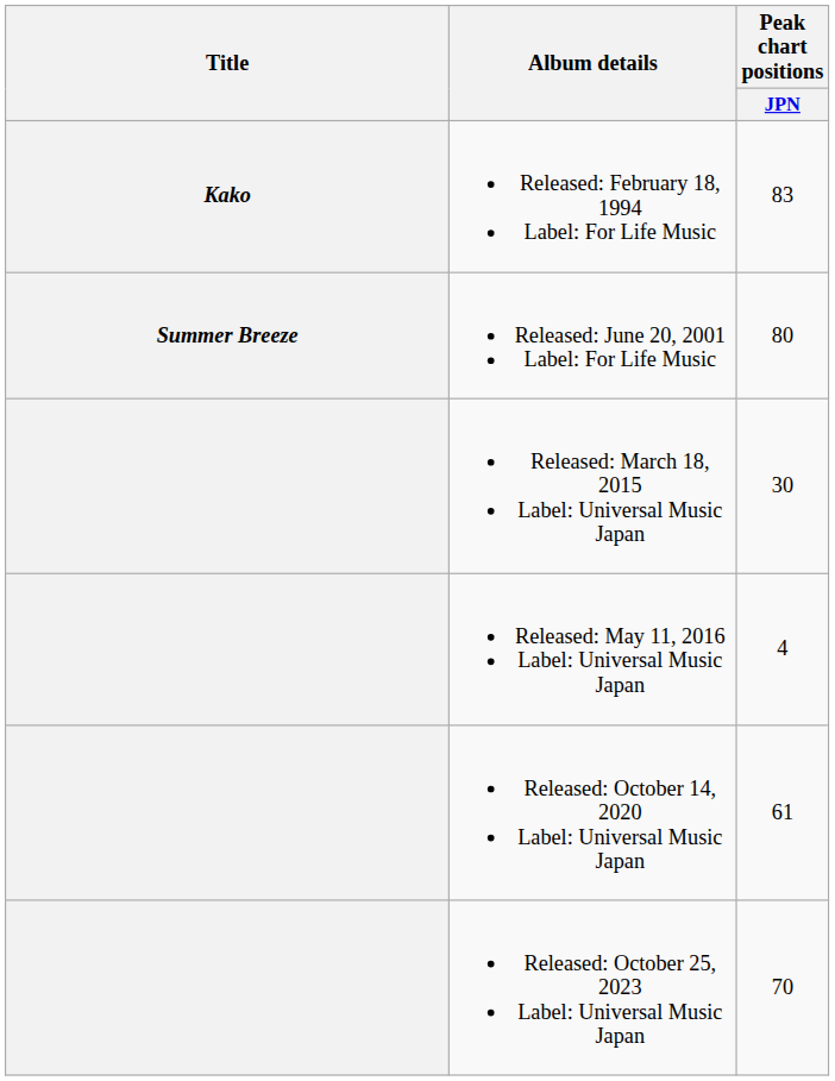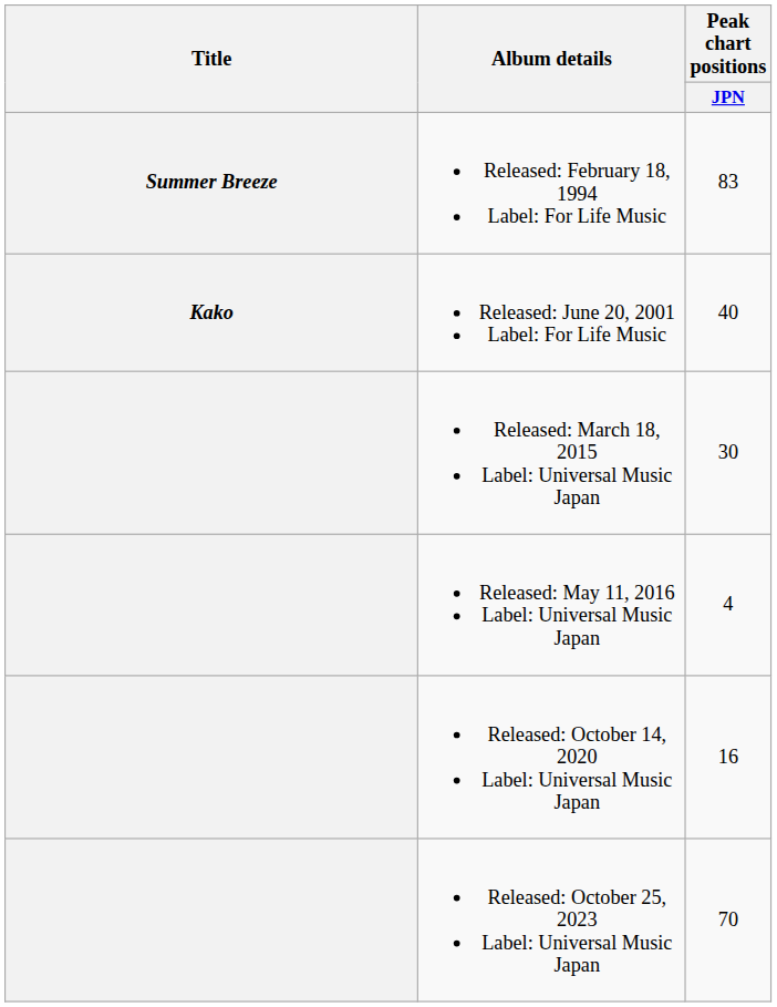 <table class="wikitable plainrowheaders" style="text-align:center;">
 <tr>
 <th scope="col" rowspan="2" style="width:20em;">Title</th>
 <th scope="col" rowspan="2">Album details</th>
 <th scope="col">Peak chart positions</th>
 </tr>
 <tr>
 <th scope="col" style="width:2.5em;font-size:90%;"><a href='#'>JPN</a><br></th>
 </tr>
 <tr>
-<th scope="row"><em>Kako</em></th>
+<th scope="row"><em>Summer Breeze</em></th>
 <td><br><ul><li>Released: February 18, 1994</li><li>Label: For Life Music</li></ul></td>
 <td>83</td>
 </tr>
 <tr>
-<th scope="row"><em>Summer Breeze</em></th>
+<th scope="row"><em>Kako</em></th>
 <td><br><ul><li>Released: June 20, 2001</li><li>Label: For Life Music</li></ul></td>
-<td>80</td>
+<td>40</td>
 </tr>
 <tr>
 <th scope="row"></th>
 <td><br><ul><li>Released: March 18, 2015</li><li>Label: Universal Music Japan</li></ul></td>
 <td>30</td>
 </tr>
 <tr>
 <th scope="row"></th>
 <td><br><ul><li>Released: May 11, 2016</li><li>Label: Universal Music Japan</li></ul></td>
 <td>4</td>
 </tr>
 <tr>
 <th scope="row"></th>
 <td><br><ul><li>Released: October 14, 2020</li><li>Label: Universal Music Japan</li></ul></td>
-<td>61</td>
+<td>16</td>
 </tr>
 <tr>
 <th scope="row"></th>
 <td><br><ul><li>Released: October 25, 2023</li><li>Label: Universal Music Japan</li></ul></td>
 <td>70</td>
 </tr>
 </table>
